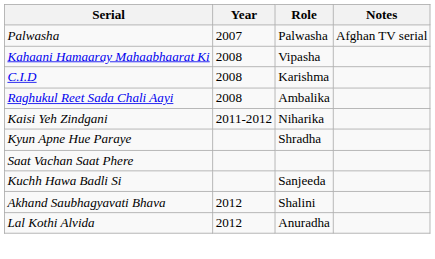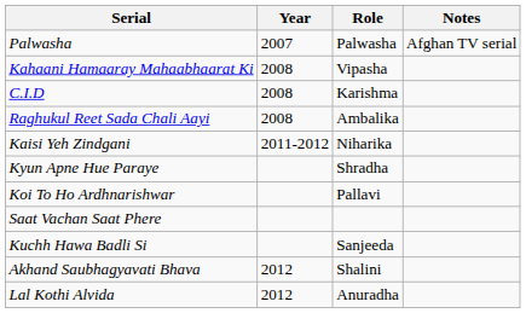 <table class="wikitable sortable">
 <tr>
 <th>Serial</th>
 <th>Year</th>
 <th>Role</th>
 <th>Notes</th>
 </tr>
 <tr>
 <td><em>Palwasha </em></td>
 <td>2007</td>
 <td>Palwasha</td>
 <td>Afghan TV serial</td>
 </tr>
 <tr>
 <td><em><a href='#'>Kahaani Hamaaray Mahaabhaarat Ki</a></em></td>
 <td>2008</td>
 <td>Vipasha</td>
 <td></td>
 </tr>
 <tr>
 <td><em><a href='#'>C.I.D</a></em></td>
 <td>2008</td>
 <td>Karishma</td>
 <td></td>
 </tr>
 <tr>
 <td><em><a href='#'>Raghukul Reet Sada Chali Aayi</a></em></td>
 <td>2008</td>
 <td>Ambalika</td>
 <td></td>
 </tr>
 <tr>
 <td><em>Kaisi Yeh Zindgani</em></td>
 <td>2011-2012</td>
 <td>Niharika</td>
 <td></td>
 </tr>
 <tr>
 <td><em>Kyun Apne Hue Paraye</em></td>
 <td></td>
 <td>Shradha</td>
 <td></td>
 </tr>
 <tr>
+<td><em>Koi To Ho Ardhnarishwar</em></td>
+<td></td>
+<td>Pallavi</td>
+<td></td>
+</tr>
+<tr>
 <td><em>Saat Vachan Saat Phere</em></td>
 <td></td>
 <td></td>
 <td></td>
 </tr>
 <tr>
 <td><em>Kuchh Hawa Badli Si</em></td>
 <td></td>
 <td>Sanjeeda</td>
 <td></td>
 </tr>
 <tr>
 <td><em>Akhand Saubhagyavati Bhava</em></td>
 <td>2012</td>
 <td>Shalini</td>
 <td></td>
 </tr>
 <tr>
 <td><em>Lal Kothi Alvida</em></td>
 <td>2012</td>
 <td>Anuradha</td>
 <td></td>
 </tr>
 </table>
